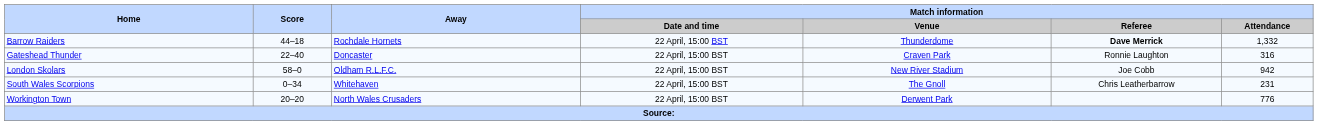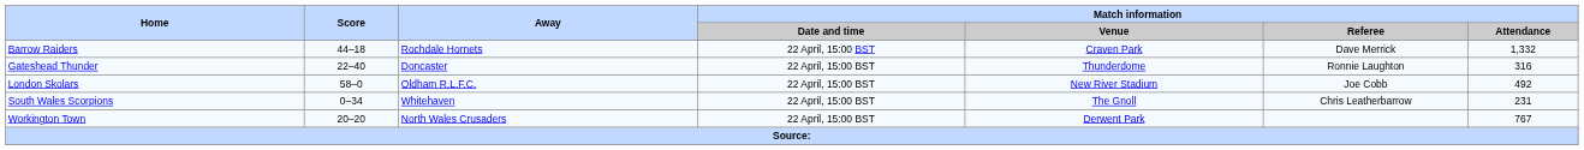 <table border=1 style="border-collapse:collapse; font-size:80%; text-align:center;" cellpadding=3 cellspacing=0 width=100%>
 <tr bgcolor=#C1D8FF>
 <th rowspan=2 width=19%>Home</th>
 <th rowspan=2 width=6%>Score</th>
 <th rowspan=2 width=19%>Away</th>
 <th colspan=6>Match information</th>
 </tr>
 <tr bgcolor=#CCCCCC>
 <th width=17%>Date and time</th>
 <th width=19%>Venue</th>
 <th width=13%>Referee</th>
 <th width=7%>Attendance</th>
 </tr>
 <tr bgcolor=#F5FAFF>
 <td align=left> <a href='#'>Barrow Raiders</a></td>
 <td>44–18</td>
 <td align=left> <a href='#'>Rochdale Hornets</a></td>
 <td>22 April, 15:00 <a href='#'>BST</a></td>
-<td><a href='#'>Thunderdome</a></td>
-<td><strong>Dave Merrick</strong></td>
+<td><a href='#'>Craven Park</a></td>
+<td>Dave Merrick</td>
 <td>1,332</td>
 </tr>
 <tr bgcolor=#F5FAFF>
 <td align=left> <a href='#'>Gateshead Thunder</a></td>
 <td>22–40</td>
 <td align=left> <a href='#'>Doncaster</a></td>
 <td>22 April, 15:00 BST</td>
-<td><a href='#'>Craven Park</a></td>
+<td><a href='#'>Thunderdome</a></td>
 <td>Ronnie Laughton</td>
 <td>316</td>
 </tr>
 <tr bgcolor=#F5FAFF>
 <td align=left> <a href='#'>London Skolars</a></td>
 <td>58–0</td>
 <td align=left> <a href='#'>Oldham R.L.F.C.</a></td>
 <td>22 April, 15:00 BST</td>
 <td><a href='#'>New River Stadium</a></td>
 <td>Joe Cobb</td>
-<td>942</td>
+<td>492</td>
 </tr>
 <tr bgcolor=#F5FAFF>
 <td align=left> <a href='#'>South Wales Scorpions</a></td>
 <td>0–34</td>
 <td align=left> <a href='#'>Whitehaven</a></td>
 <td>22 April, 15:00 BST</td>
 <td><a href='#'>The Gnoll</a></td>
 <td>Chris Leatherbarrow</td>
 <td>231</td>
 </tr>
 <tr bgcolor=#F5FAFF>
 <td align=left> <a href='#'>Workington Town</a></td>
 <td>20–20</td>
 <td align=left> <a href='#'>North Wales Crusaders</a></td>
 <td>22 April, 15:00 BST</td>
 <td><a href='#'>Derwent Park</a></td>
 <td></td>
-<td>776</td>
+<td>767</td>
 </tr>
 <tr bgcolor=#C1D8FF>
 <th colspan=12>Source:</th>
 </tr>
 </table>
